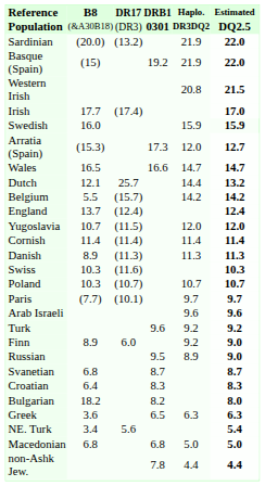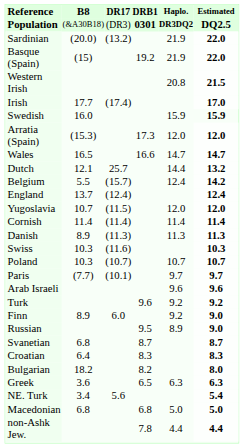 <table border="0" cellspacing="0" cellpadding="1" align="right" style="text-align:center; margin-right: 1em;  border:1px #bbffbb solid; background:#f8fff8; ">
 <tr style = "background:#dfffdf">
 <th></th>
 <th align="left" width="80">Reference</th>
 <th>B8</th>
 <th style = "font-size:90%">DR17</th>
 <th style = "font-size:90%">DRB1</th>
 <th Style="font-size:80%">Haplo.</th>
 <th width="65" Style="font-size:80%">Estimated</th>
 </tr>
 <tr style = "background:#dfffdf">
 <th></th>
 <th align="left">Population</th>
 <td style = "font-size:80%">(&A30B18)</td>
 <td style = "font-size:90%">(DR3)</td>
 <th>0301</th>
 <th Style="font-size:80%">DR3DQ2</th>
 <th>DQ2.5</th>
 </tr>
 <tr>
 <td align="right" style="background:#f0fff0"></td>
 <td align="left" style="background:#f0fff0">Sardinian</td>
 <td>(20.0)</td>
 <td>(13.2)</td>
 <td></td>
 <td>21.9</td>
 <th style = "background:#fdfffd">22.0</th>
 </tr>
 <tr>
 <td align="right" style="background:#f0fff0"></td>
 <td align="left" style="background:#f0fff0">Basque (Spain)</td>
 <td>(15)</td>
 <td></td>
 <td>19.2</td>
 <td>21.9</td>
 <th style = "background:#fdfffd">22.0</th>
 </tr>
 <tr>
 <td align="right" style="background:#f0fff0"></td>
 <td align="left" style="background:#f0fff0">Western Irish </td>
 <td></td>
 <td></td>
 <td></td>
 <td>20.8</td>
 <th style = "background:#fdfffd">21.5</th>
 </tr>
 <tr>
 <td align="right" style="background:#f0fff0"></td>
 <td align="left" style="background:#f0fff0">Irish</td>
 <td>17.7</td>
 <td>(17.4)</td>
 <td></td>
 <td></td>
 <th style = "background:#fdfffd">17.0</th>
 </tr>
 <tr>
 <td align="right" style="background:#f0fff0"></td>
 <td align="left" style="background:#f0fff0">Swedish</td>
 <td>16.0</td>
 <td></td>
 <td></td>
 <td>15.9</td>
 <th>15.9</th>
 </tr>
 <tr>
 <td style="background:#f0fff0;color:#f0fff0"></td>
 <td align="left" style="background:#f0fff0">Arratia (Spain)</td>
 <td>(15.3)</td>
 <td></td>
 <td>17.3</td>
 <td>12.0</td>
-<th style = "background:#fdfffd">12.7</th>
+<th style = "background:#fdfffd">12.0</th>
 </tr>
 <tr>
 <td align="right" style="background:#f0fff0"></td>
 <td align="left" style="background:#f0fff0">Wales</td>
 <td>16.5</td>
 <td></td>
 <td>16.6</td>
 <td>14.7</td>
 <th style = "background:#fdfffd">14.7</th>
 </tr>
 <tr>
 <td style="background:#f0fff0;color:#f0fff0"></td>
 <td align="left" style="background:#f0fff0">Dutch</td>
 <td>12.1</td>
 <td>25.7</td>
 <td></td>
 <td>14.4</td>
 <th style = "background:#fdfffd">13.2</th>
 </tr>
 <tr>
 <td align="right" style="background:#f0fff0"></td>
 <td align="left" style="background:#f0fff0">Belgium</td>
 <td>5.5</td>
 <td>(15.7)</td>
 <td></td>
-<td>14.2</td>
+<td>12.4</td>
 <th style = "background:#fdfffd">14.2</th>
 </tr>
 <tr>
 <td align="right" style="background:#f0fff0"></td>
 <td align="left" style="background:#f0fff0">England</td>
 <td>13.7</td>
 <td>(12.4)</td>
 <td></td>
 <td></td>
 <th style = "background:#fdfffd">12.4</th>
 </tr>
 <tr>
 <td align="right" style="background:#f0fff0"></td>
 <td align="left" style="background:#f0fff0">Yugoslavia</td>
 <td>10.7</td>
 <td>(11.5)</td>
 <td></td>
 <td>12.0</td>
 <th style = "background:#fdfffd">12.0</th>
 </tr>
 <tr>
 <td align="right" style="background:#f0fff0"></td>
 <td align="left" style="background:#f0fff0">Cornish</td>
 <td>11.4</td>
 <td>(11.4)</td>
 <td></td>
 <td>11.4</td>
 <th style = "background:#fdfffd">11.4</th>
 </tr>
 <tr>
 <td align="right" style="background:#f0fff0"></td>
 <td align="left" style="background:#f0fff0">Danish</td>
 <td>8.9</td>
 <td>(11.3)</td>
 <td></td>
 <td>11.3</td>
 <th style = "background:#fdfffd">11.3</th>
 </tr>
 <tr>
 <td style="background:#f0fff0;color:#f0fff0"></td>
 <td align="left" style="background:#f0fff0">Swiss</td>
 <td>10.3</td>
 <td>(11.6)</td>
 <td></td>
 <td></td>
 <th style = "background:#fdfffd">10.3</th>
 </tr>
 <tr>
 <td style="background:#f0fff0;color:#f0fff0"></td>
 <td align="left" style="background:#f0fff0">Poland</td>
 <td>10.3</td>
 <td>(10.7)</td>
 <td></td>
 <td>10.7</td>
 <th style = "background:#fdfffd">10.7</th>
 </tr>
 <tr>
 <td style="background:#f0fff0;color:#f0fff0"></td>
 <td align="left" style="background:#f0fff0">Paris</td>
 <td>(7.7)</td>
 <td>(10.1)</td>
 <td></td>
 <td>9.7</td>
 <th style = "background:#fdfffd">9.7</th>
 </tr>
 <tr>
 <td style="background:#f0fff0;color:#f0fff0"></td>
 <td align="left" style="background:#f0fff0">Arab Israeli</td>
 <td></td>
 <td></td>
 <td></td>
 <td>9.6</td>
 <th style = "background:#fdfffd">9.6</th>
 </tr>
 <tr>
 <td style="background:#f0fff0;color:#f0fff0"></td>
 <td align="left" style="background:#f0fff0">Turk</td>
 <td></td>
 <td></td>
 <td>9.6</td>
 <td>9.2</td>
 <th style = "background:#fdfffd">9.2</th>
 </tr>
 <tr>
 <td style="background:#f0fff0;color:#f0fff0"></td>
 <td align="left" style="background:#f0fff0">Finn</td>
 <td>8.9</td>
 <td>6.0</td>
 <td></td>
 <td>9.2</td>
 <th style = "background:#fdfffd">9.0</th>
 </tr>
 <tr>
 <td style="background:#f0fff0;color:#f0fff0"></td>
 <td align="left" style="background:#f0fff0">Russian</td>
 <td></td>
 <td></td>
 <td>9.5</td>
 <td>8.9</td>
 <th style = "background:#fdfffd">9.0</th>
 </tr>
 <tr>
 <td style="background:#f0fff0;color:#f0fff0"></td>
 <td align="left" style="background:#f0fff0">Svanetian</td>
 <td>6.8</td>
 <td></td>
 <td>8.7</td>
 <td></td>
 <th style = "background:#fdfffd">8.7</th>
 </tr>
 <tr>
 <td style="background:#f0fff0;color:#f0fff0"></td>
 <td align="left" style="background:#f0fff0">Croatian</td>
 <td>6.4</td>
 <td></td>
 <td>8.3</td>
 <td></td>
 <th style = "background:#fdfffd">8.3</th>
 </tr>
 <tr>
 <td style="background:#f0fff0;color:#f0fff0"></td>
 <td align="left" style="background:#f0fff0">Bulgarian</td>
 <td>18.2</td>
 <td></td>
 <td>8.2</td>
 <td></td>
 <th style = "background:#fdfffd">8.0</th>
 </tr>
 <tr>
 <td style="background:#f0fff0;color:#f0fff0"></td>
 <td align="left" style="background:#f0fff0">Greek</td>
 <td>3.6</td>
 <td></td>
 <td>6.5</td>
 <td>6.3</td>
 <th style = "background:#fdfffd">6.3</th>
 </tr>
 <tr>
 <td style="background:#f0fff0;color:#f0fff0"></td>
 <td align="left" style="background:#f0fff0">NE. Turk</td>
 <td>3.4</td>
 <td>5.6</td>
 <td></td>
 <td></td>
 <th style = "background:#fdfffd">5.4</th>
 </tr>
 <tr>
 <td style="background:#f0fff0;color:#f0fff0"></td>
 <td align="left" style="background:#f0fff0">Macedonian</td>
 <td>6.8</td>
 <td></td>
 <td>6.8</td>
 <td>5.0</td>
 <th style = "background:#fdfffd">5.0</th>
 </tr>
 <tr>
 <td style="background:#f0fff0;color:#f0fff0"></td>
 <td align="left" style="background:#f0fff0">non-Ashk Jew.</td>
 <td></td>
 <td></td>
 <td>7.8</td>
 <td>4.4</td>
 <th style = "background:#fdfffd">4.4</th>
 </tr>
 <tr>
 <td style="background:#f0fff0;color:#f0fff0"></td>
 <td style="background:#f0fff0;color:#f0fff0"></td>
 <td colspan="7" align="center"></td>
 </tr>
 </table>
